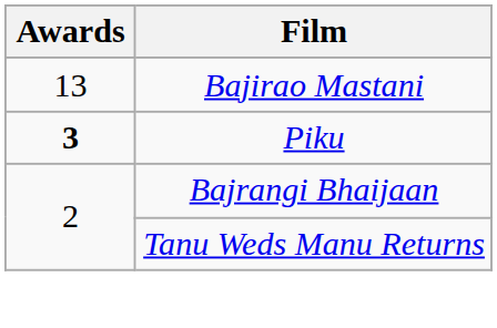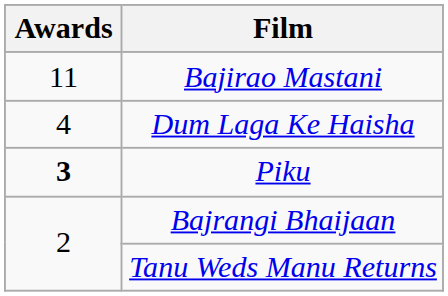 <table class="wikitable plainrowheaders" style="text-align:center;">
 <tr>
 <th scope="col" style="width:55px;">Awards</th>
 <th scope="col" style="text-align:center;">Film</th>
 </tr>
 <tr>
-<td scope="row" style="text-align:center">13</td>
+<td scope="row" style="text-align:center">11</td>
 <td><em><a href='#'>Bajirao Mastani</a></em></td>
+</tr>
+<tr>
+<td scope="row" style="text-align:center">4</td>
+<td><em><a href='#'>Dum Laga Ke Haisha</a></em></td>
 </tr>
 <tr>
 <td><strong>3</strong></td>
 <td><em><a href='#'>Piku</a></em></td>
 </tr>
 <tr>
 <td rowspan="2" scope="row" style="text-align:center;">2</td>
 <td><em><a href='#'>Bajrangi Bhaijaan</a></em></td>
 </tr>
 <tr>
 <td><em><a href='#'>Tanu Weds Manu Returns</a></em></td>
 </tr>
 </table>
